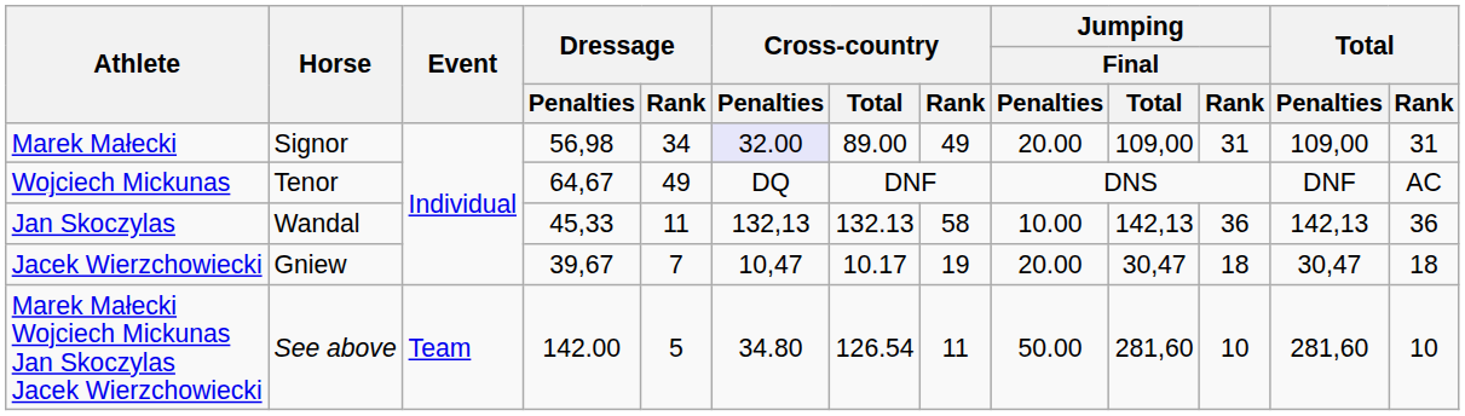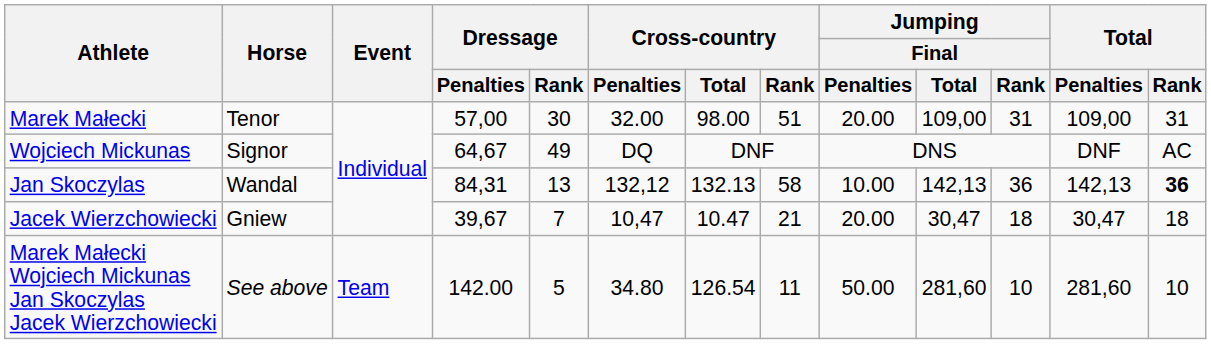 <table class=wikitable style="font-size:90%">
 <tr>
 <th rowspan="3">Athlete</th>
 <th rowspan="3">Horse</th>
 <th rowspan="3">Event</th>
 <th colspan="2" rowspan="2">Dressage</th>
 <th colspan="3" rowspan="2">Cross-country</th>
 <th colspan="3">Jumping</th>
 <th colspan="2" rowspan="2">Total</th>
 </tr>
 <tr style="font-size:95%">
 <th colspan="3">Final</th>
 </tr>
 <tr style="font-size:95%">
 <th>Penalties</th>
 <th>Rank</th>
 <th>Penalties</th>
 <th>Total</th>
 <th>Rank</th>
 <th>Penalties</th>
 <th>Total</th>
 <th>Rank</th>
 <th>Penalties</th>
 <th>Rank</th>
 </tr>
 <tr align=center>
 <td align=left><a href='#'>Marek Małecki</a></td>
-<td align=left>Signor</td>
+<td align=left>Tenor</td>
 <td align=left rowspan=4><a href='#'>Individual</a></td>
-<td>56,98</td>
-<td>34</td>
-<td style="background: lavender;">32.00</td>
-<td>89.00</td>
-<td>49</td>
+<td>57,00</td>
+<td>30</td>
+<td>32.00</td>
+<td>98.00</td>
+<td>51</td>
 <td>20.00</td>
 <td>109,00</td>
 <td>31</td>
 <td>109,00</td>
 <td>31</td>
 </tr>
 <tr align=center>
 <td align=left><a href='#'>Wojciech Mickunas</a></td>
-<td align=left>Tenor</td>
+<td align=left>Signor</td>
 <td>64,67</td>
 <td>49</td>
 <td>DQ</td>
 <td colspan=2>DNF</td>
 <td colspan=3>DNS</td>
 <td colspan=1>DNF</td>
 <td>AC</td>
 </tr>
 <tr align=center>
 <td align=left><a href='#'>Jan Skoczylas</a></td>
 <td align=left>Wandal</td>
-<td>45,33</td>
-<td>11</td>
-<td>132,13</td>
+<td>84,31</td>
+<td>13</td>
+<td>132,12</td>
 <td>132.13</td>
 <td>58</td>
 <td>10.00</td>
 <td>142,13</td>
 <td>36</td>
 <td>142,13</td>
-<td>36</td>
+<td><strong>36</strong></td>
 </tr>
 <tr align=center>
 <td align=left><a href='#'>Jacek Wierzchowiecki</a></td>
 <td align=left>Gniew</td>
 <td>39,67</td>
 <td>7</td>
 <td>10,47</td>
-<td>10.17</td>
-<td>19</td>
+<td>10.47</td>
+<td>21</td>
 <td>20.00</td>
 <td>30,47</td>
 <td>18</td>
 <td>30,47</td>
 <td>18</td>
 </tr>
 <tr align=center>
 <td align=left><a href='#'>Marek Małecki</a><br><a href='#'>Wojciech Mickunas</a><br><a href='#'>Jan Skoczylas</a><br><a href='#'>Jacek Wierzchowiecki</a></td>
 <td align=left><em>See above</em></td>
 <td align=left><a href='#'>Team</a></td>
 <td>142.00</td>
 <td>5</td>
 <td>34.80</td>
 <td>126.54</td>
 <td>11</td>
 <td>50.00</td>
 <td>281,60</td>
 <td>10</td>
 <td>281,60</td>
 <td>10</td>
 </tr>
 </table>
